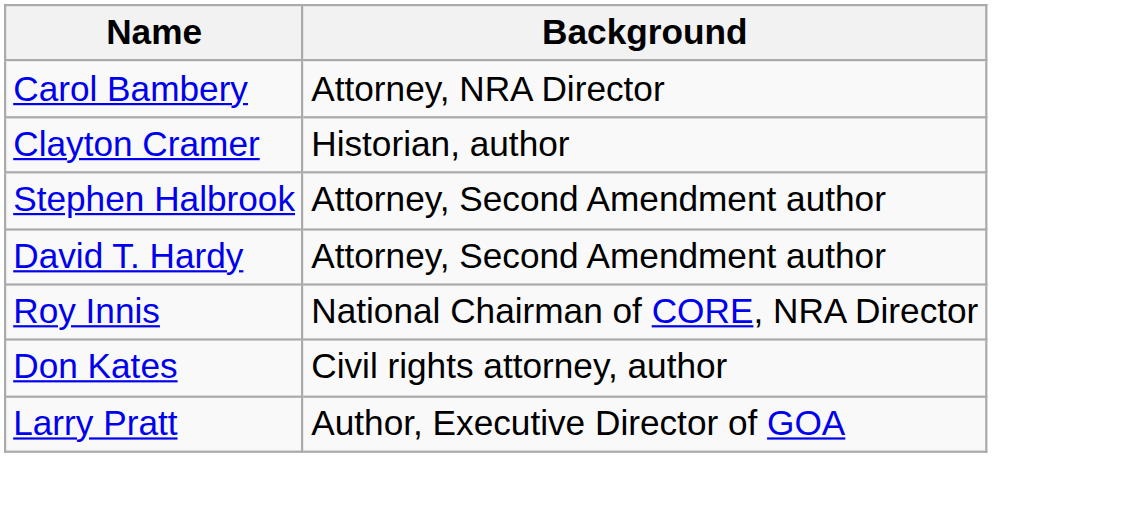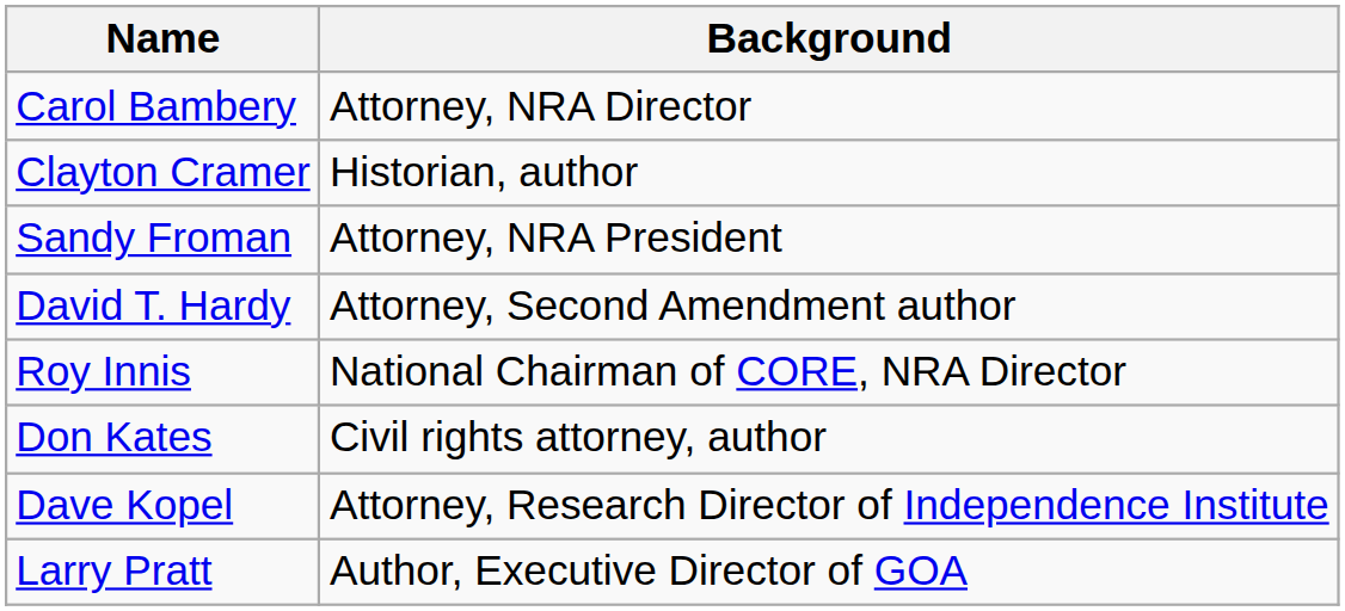 <table class="wikitable">
 <tr>
 <th>Name</th>
 <th>Background</th>
 </tr>
 <tr>
 <td><a href='#'>Carol Bambery</a></td>
 <td>Attorney, NRA Director</td>
 </tr>
 <tr>
 <td><a href='#'>Clayton Cramer</a></td>
 <td>Historian, author</td>
 </tr>
 <tr>
-<td><a href='#'>Stephen Halbrook</a></td>
-<td>Attorney, Second Amendment author</td>
+<td><a href='#'>Sandy Froman</a></td>
+<td>Attorney, NRA President</td>
 </tr>
 <tr>
 <td><a href='#'>David T. Hardy</a></td>
 <td>Attorney, Second Amendment author</td>
 </tr>
 <tr>
 <td><a href='#'>Roy Innis</a></td>
 <td>National Chairman of <a href='#'>CORE</a>, NRA Director</td>
 </tr>
 <tr>
 <td><a href='#'>Don Kates</a></td>
 <td>Civil rights attorney, author</td>
 </tr>
 <tr>
+<td><a href='#'>Dave Kopel</a></td>
+<td>Attorney, Research Director of <a href='#'>Independence Institute</a></td>
+</tr>
+<tr>
 <td><a href='#'>Larry Pratt</a></td>
 <td>Author, Executive Director of <a href='#'>GOA</a></td>
 </tr>
 </table>
